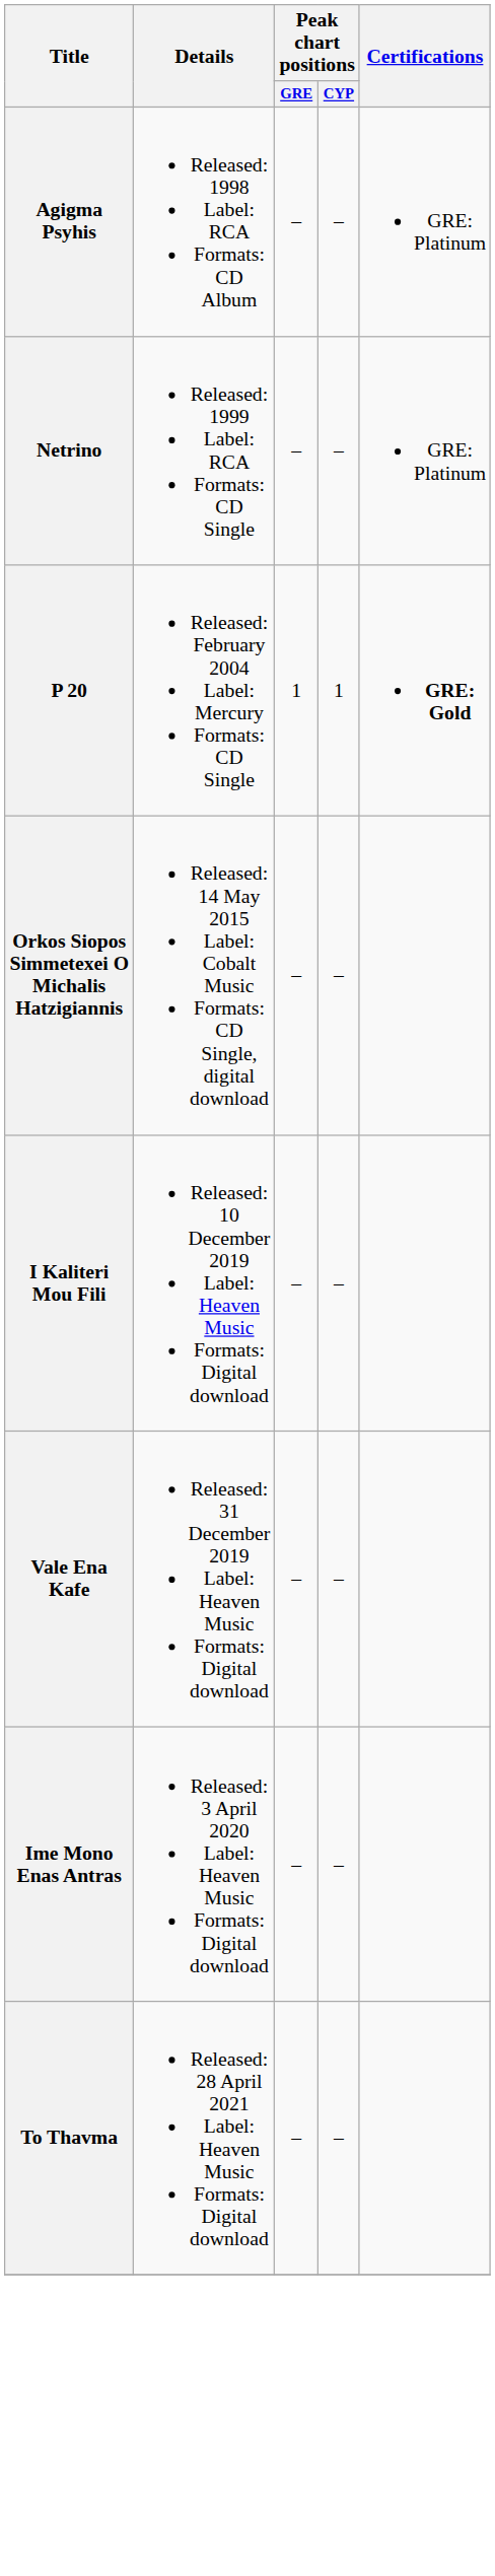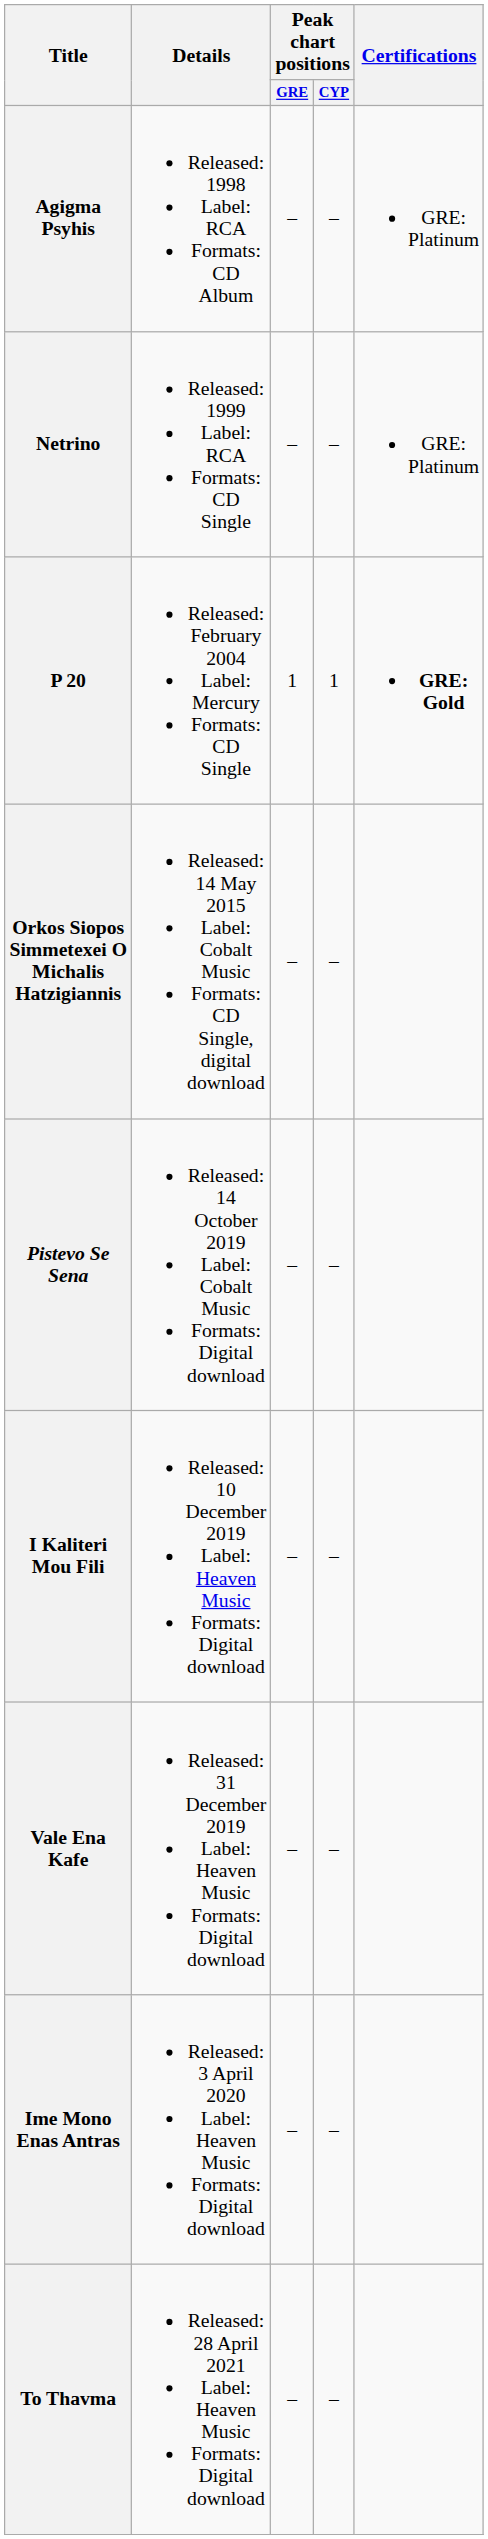 <table class="wikitable plainrowheaders" style="text-align:center;">
 <tr>
 <th scope="col" rowspan="2" style="width:6em;">Title</th>
 <th scope="col" rowspan="2" style="width:6em;">Details</th>
 <th scope="col" colspan="2">Peak chart positions</th>
 <th scope="col" rowspan="2" style="width:6em;"><a href='#'>Certifications</a></th>
 </tr>
 <tr>
 <th style="width:2em;font-size:75%"><a href='#'>GRE</a></th>
 <th style="width:2em;font-size:75%"><a href='#'>CYP</a></th>
 </tr>
 <tr>
 <th scope="row">Agigma Psyhis</th>
 <td><br><ul><li>Released: 1998</li><li>Label: RCA</li><li>Formats: CD Album</li></ul></td>
 <td>–</td>
 <td>–</td>
 <td><br><ul><li>GRE: Platinum</li></ul></td>
 </tr>
 <tr>
 <th scope="row">Netrino</th>
 <td><br><ul><li>Released: 1999</li><li>Label: RCA</li><li>Formats: CD Single</li></ul></td>
 <td>–</td>
 <td>–</td>
 <td><br><ul><li>GRE: Platinum</li></ul></td>
 </tr>
 <tr>
 <th scope="row">P 20</th>
 <td><br><ul><li>Released: February 2004</li><li>Label: Mercury</li><li>Formats: CD Single</li></ul></td>
 <td>1</td>
 <td>1</td>
 <td><strong><br><ul><li>GRE: Gold</li></ul></strong></td>
 </tr>
 <tr>
 <th scope="row">Orkos Siopos Simmetexei O Michalis Hatzigiannis</th>
 <td><br><ul><li>Released: 14 May 2015</li><li>Label: Cobalt Music</li><li>Formats: CD Single, digital download</li></ul></td>
 <td>–</td>
 <td>–</td>
 <td></td>
 </tr>
 <tr>
+<th scope="row"><em>Pistevo Se Sena</em></th>
+<td><br><ul><li>Released: 14 October 2019</li><li>Label: Cobalt Music</li><li>Formats: Digital download</li></ul></td>
+<td>–</td>
+<td>–</td>
+<td></td>
+</tr>
+<tr>
 <th scope="row">I Kaliteri Mou Fili</th>
 <td><br><ul><li>Released: 10 December 2019</li><li>Label: <a href='#'>Heaven Music</a></li><li>Formats: Digital download</li></ul></td>
 <td>–</td>
 <td>–</td>
 <td></td>
 </tr>
 <tr>
 <th scope="row">Vale Ena Kafe</th>
 <td><br><ul><li>Released: 31 December 2019</li><li>Label: Heaven Music</li><li>Formats: Digital download</li></ul></td>
 <td>–</td>
 <td>–</td>
 <td></td>
 </tr>
 <tr>
 <th scope="row">Ime Mono Enas Antras</th>
 <td><br><ul><li>Released: 3 April 2020</li><li>Label: Heaven Music</li><li>Formats: Digital download</li></ul></td>
 <td>–</td>
 <td>–</td>
 <td></td>
 </tr>
 <tr>
 <th scope="row">To Thavma</th>
 <td><br><ul><li>Released: 28 April 2021</li><li>Label: Heaven Music</li><li>Formats: Digital download</li></ul></td>
 <td>–</td>
 <td>–</td>
 <td></td>
 </tr>
 <tr>
 </tr>
 </table>
